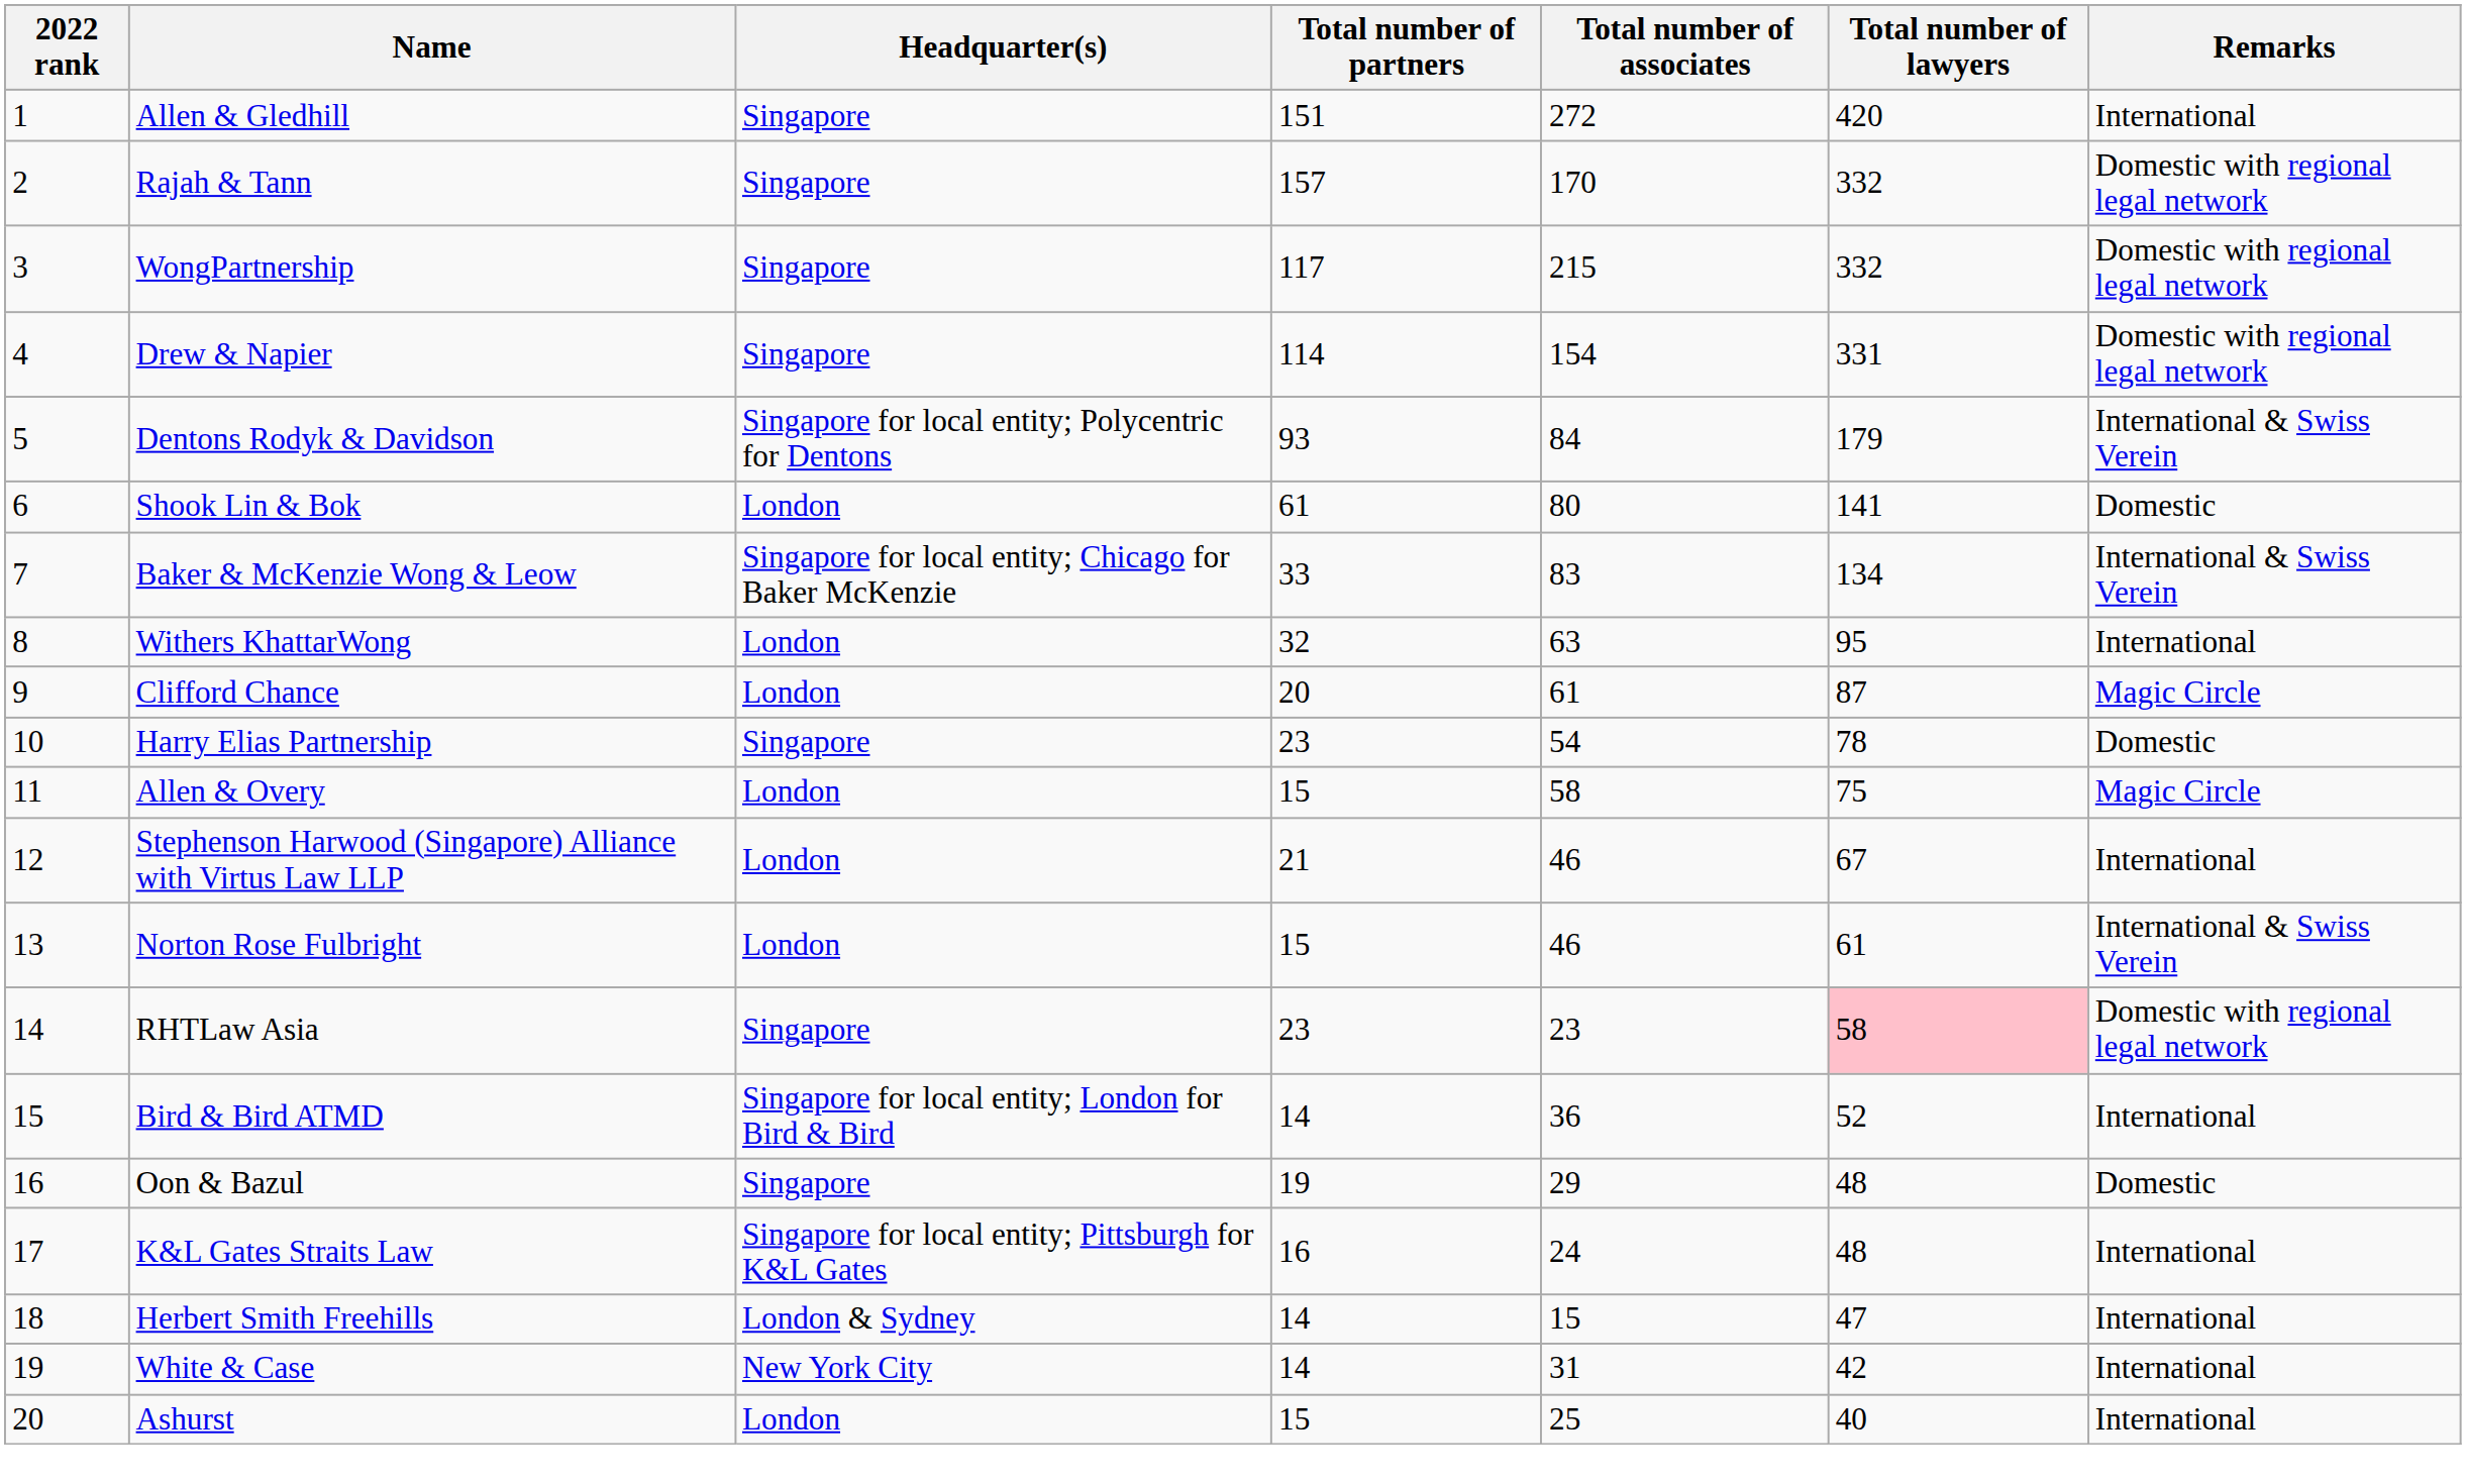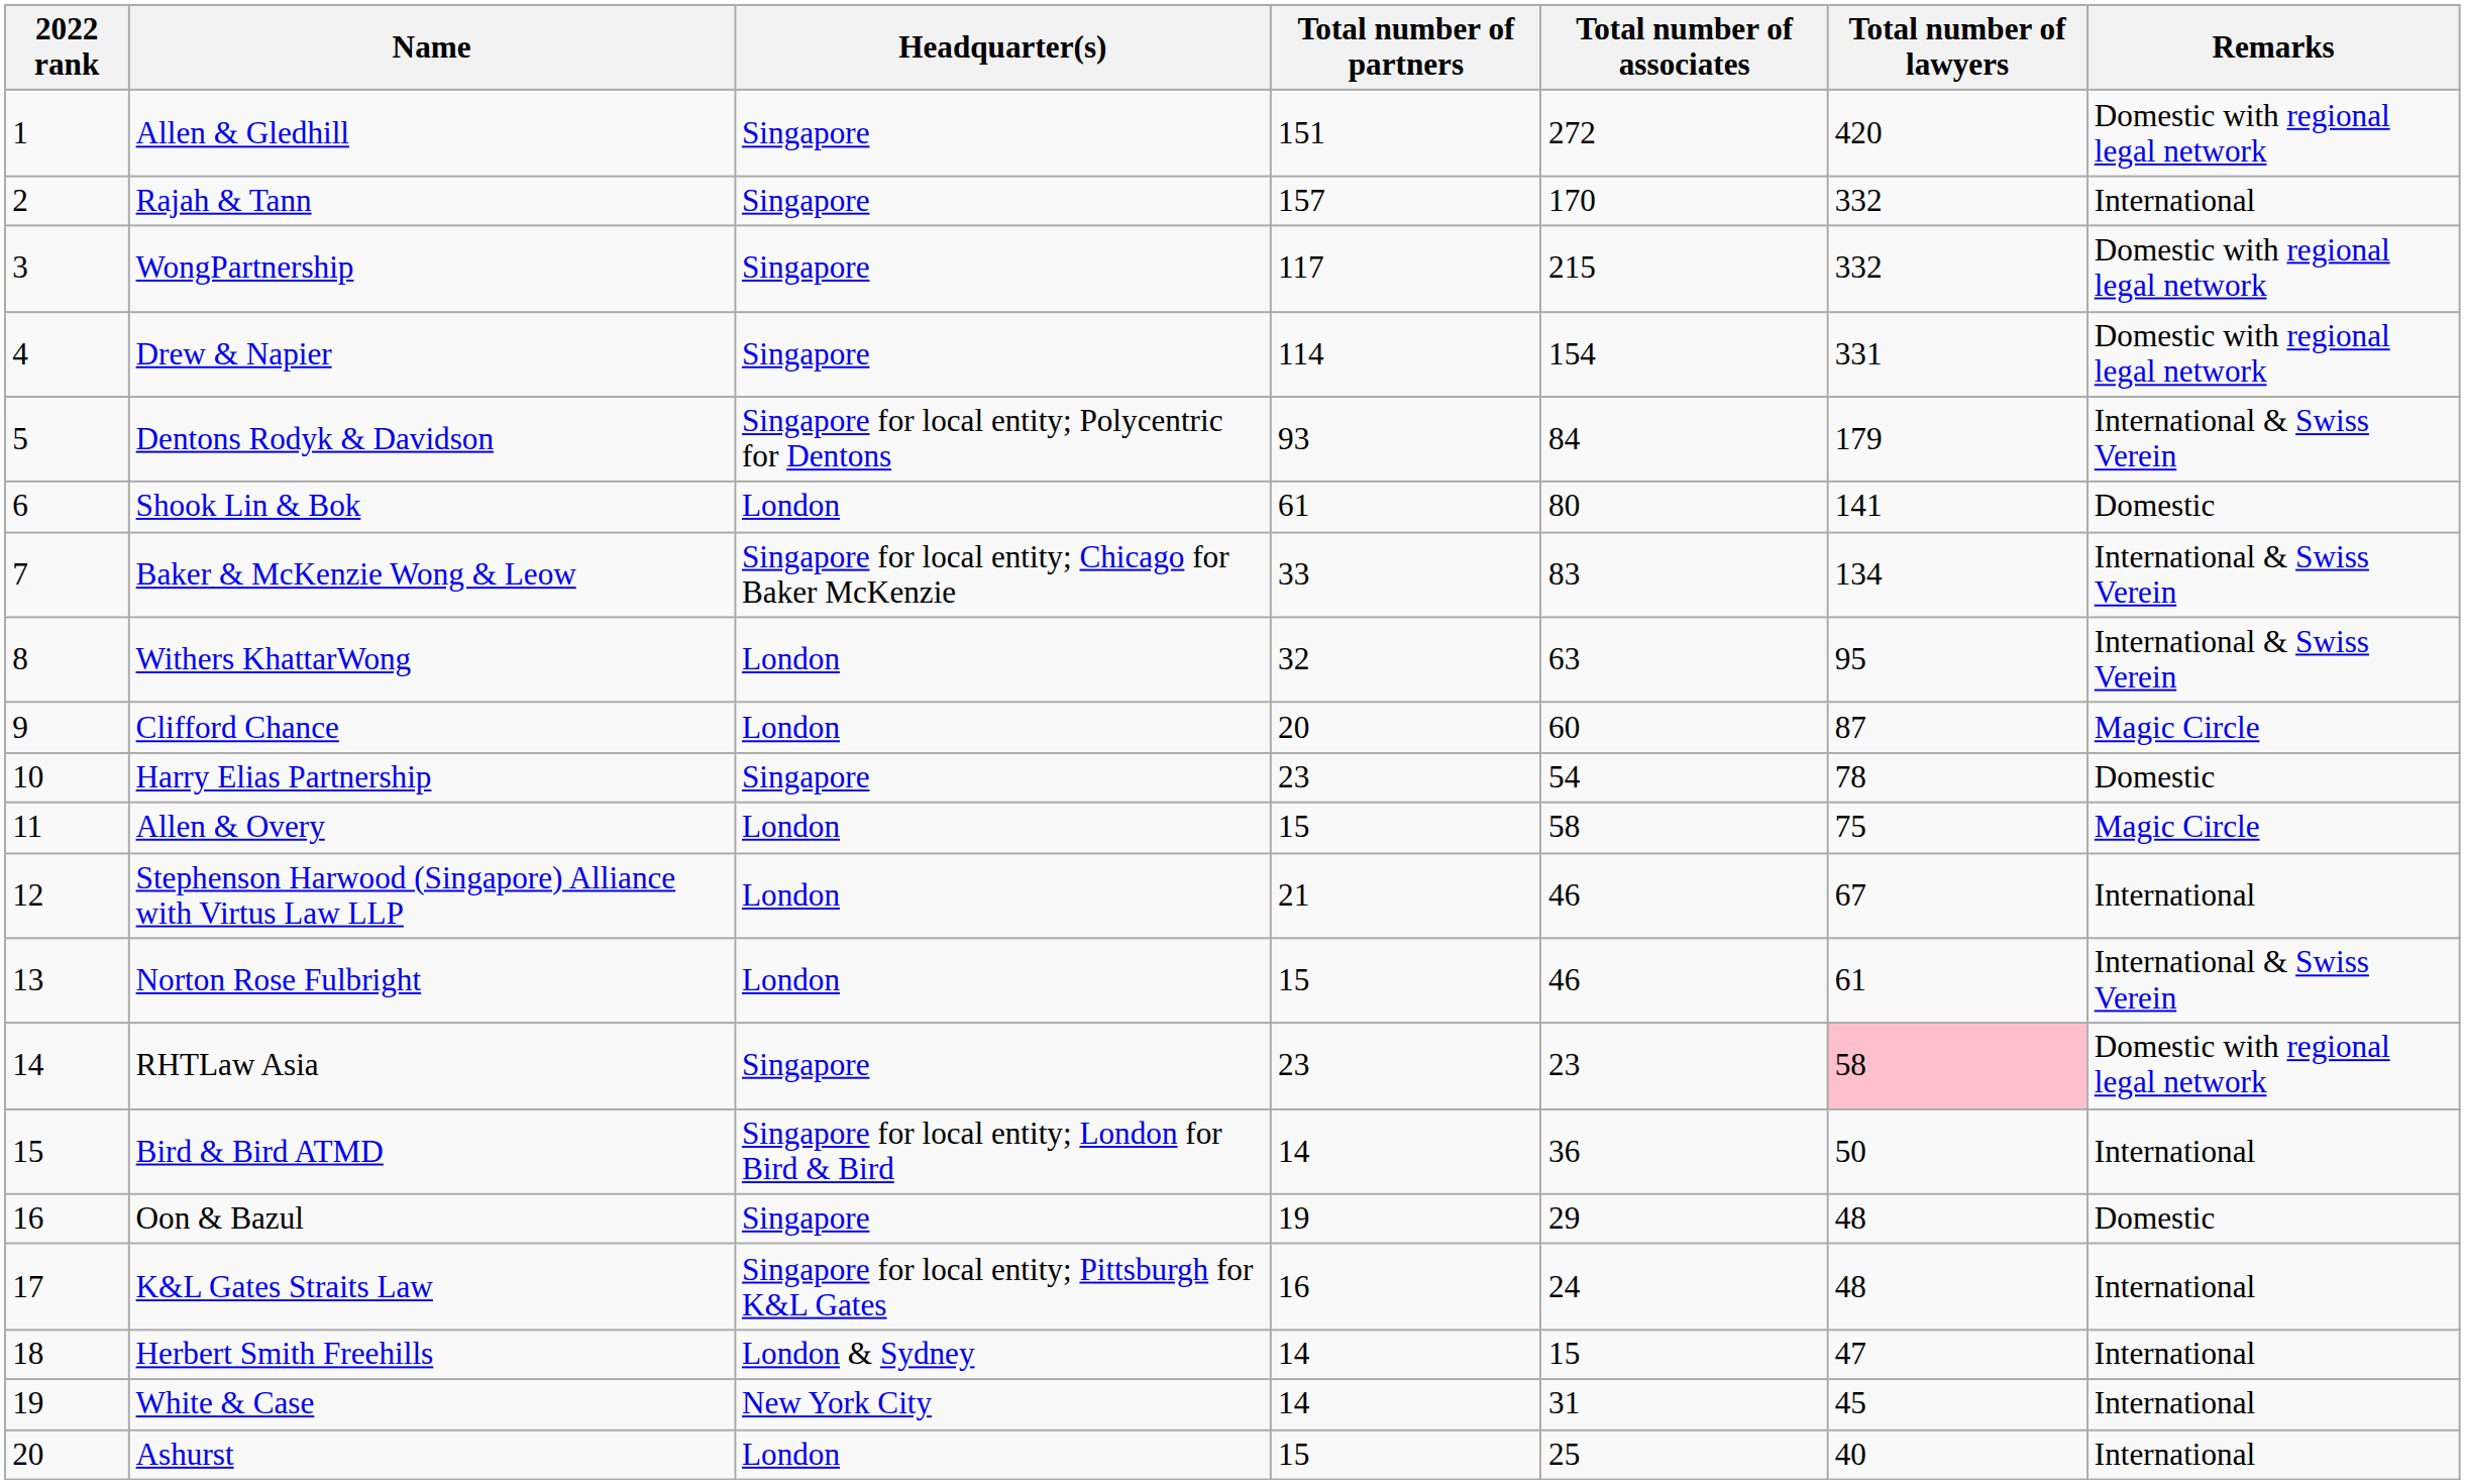 <table class="wikitable sortable">
 <tr>
 <th>2022 rank</th>
 <th>Name</th>
 <th>Headquarter(s)</th>
 <th>Total number of partners</th>
 <th>Total number of associates</th>
 <th>Total number of lawyers</th>
 <th><strong>Remarks</strong></th>
 </tr>
 <tr>
 <td>1</td>
 <td><a href='#'>Allen & Gledhill</a></td>
 <td><a href='#'>Singapore</a></td>
 <td>151</td>
 <td>272</td>
 <td>420</td>
-<td>International</td>
+<td>Domestic with <a href='#'>regional legal network</a></td>
 </tr>
 <tr>
 <td>2</td>
 <td><a href='#'>Rajah & Tann</a></td>
 <td><a href='#'>Singapore</a></td>
 <td>157</td>
 <td>170</td>
 <td>332</td>
-<td>Domestic with <a href='#'>regional legal network</a></td>
+<td>International</td>
 </tr>
 <tr>
 <td>3</td>
 <td><a href='#'>WongPartnership</a></td>
 <td><a href='#'>Singapore</a></td>
 <td>117</td>
 <td>215</td>
 <td>332</td>
 <td>Domestic with <a href='#'>regional legal network</a></td>
 </tr>
 <tr>
 <td>4</td>
 <td><a href='#'>Drew & Napier</a></td>
 <td><a href='#'>Singapore</a></td>
 <td>114</td>
 <td>154</td>
 <td>331</td>
 <td>Domestic with <a href='#'>regional legal network</a></td>
 </tr>
 <tr>
 <td>5</td>
 <td><a href='#'>Dentons Rodyk & Davidson</a></td>
 <td><a href='#'>Singapore</a> for local entity; Polycentric for <a href='#'>Dentons</a></td>
 <td>93</td>
 <td>84</td>
 <td>179</td>
 <td>International & <a href='#'>Swiss Verein</a></td>
 </tr>
 <tr>
 <td>6</td>
 <td><a href='#'>Shook Lin & Bok</a></td>
 <td><a href='#'>London</a></td>
 <td>61</td>
 <td>80</td>
 <td>141</td>
 <td>Domestic</td>
 </tr>
 <tr>
 <td>7</td>
 <td><a href='#'>Baker & McKenzie Wong & Leow</a></td>
 <td><a href='#'>Singapore</a> for local entity; <a href='#'>Chicago</a> for Baker McKenzie</td>
 <td>33</td>
 <td>83</td>
 <td>134</td>
 <td>International & <a href='#'>Swiss Verein</a></td>
 </tr>
 <tr>
 <td>8</td>
 <td><a href='#'>Withers KhattarWong</a></td>
 <td><a href='#'>London</a></td>
 <td>32</td>
 <td>63</td>
 <td>95</td>
-<td>International</td>
+<td>International & <a href='#'>Swiss Verein</a></td>
 </tr>
 <tr>
 <td>9</td>
 <td><a href='#'>Clifford Chance</a></td>
 <td><a href='#'>London</a></td>
 <td>20</td>
-<td>61</td>
+<td>60</td>
 <td>87</td>
 <td><a href='#'>Magic Circle</a></td>
 </tr>
 <tr>
 <td>10</td>
 <td><a href='#'>Harry Elias Partnership</a></td>
 <td><a href='#'>Singapore</a></td>
 <td>23</td>
 <td>54</td>
 <td>78</td>
 <td>Domestic</td>
 </tr>
 <tr>
 <td>11</td>
 <td><a href='#'>Allen & Overy</a></td>
 <td><a href='#'>London</a></td>
 <td>15</td>
 <td>58</td>
 <td>75</td>
 <td><a href='#'>Magic Circle</a></td>
 </tr>
 <tr>
 <td>12</td>
 <td><a href='#'>Stephenson Harwood (Singapore) Alliance with Virtus Law LLP</a></td>
 <td><a href='#'>London</a></td>
 <td>21</td>
 <td>46</td>
 <td>67</td>
 <td>International</td>
 </tr>
 <tr>
 <td>13</td>
 <td><a href='#'>Norton Rose Fulbright</a></td>
 <td><a href='#'>London</a></td>
 <td>15</td>
 <td>46</td>
 <td>61</td>
 <td>International & <a href='#'>Swiss Verein</a></td>
 </tr>
 <tr>
 <td>14</td>
 <td>RHTLaw Asia</td>
 <td><a href='#'>Singapore</a></td>
 <td>23</td>
 <td>23</td>
 <td style="background: pink;">58</td>
 <td>Domestic with <a href='#'>regional legal network</a></td>
 </tr>
 <tr>
 <td>15</td>
 <td><a href='#'>Bird & Bird ATMD</a></td>
 <td><a href='#'>Singapore</a> for local entity; <a href='#'>London</a> for <a href='#'>Bird & Bird</a></td>
 <td>14</td>
 <td>36</td>
-<td>52</td>
+<td>50</td>
 <td>International</td>
 </tr>
 <tr>
 <td>16</td>
 <td>Oon & Bazul</td>
 <td><a href='#'>Singapore</a></td>
 <td>19</td>
 <td>29</td>
 <td>48</td>
 <td>Domestic</td>
 </tr>
 <tr>
 <td>17</td>
 <td><a href='#'>K&L Gates Straits Law</a></td>
 <td><a href='#'>Singapore</a> for local entity; <a href='#'>Pittsburgh</a> for <a href='#'>K&L Gates</a></td>
 <td>16</td>
 <td>24</td>
 <td>48</td>
 <td>International</td>
 </tr>
 <tr>
 <td>18</td>
 <td><a href='#'>Herbert Smith Freehills</a></td>
 <td><a href='#'>London</a> & <a href='#'>Sydney</a></td>
 <td>14</td>
 <td>15</td>
 <td>47</td>
 <td>International</td>
 </tr>
 <tr>
 <td>19</td>
 <td><a href='#'>White & Case</a></td>
 <td><a href='#'>New York City</a></td>
 <td>14</td>
 <td>31</td>
-<td>42</td>
+<td>45</td>
 <td>International</td>
 </tr>
 <tr>
 <td>20</td>
 <td><a href='#'>Ashurst</a></td>
 <td><a href='#'>London</a></td>
 <td>15</td>
 <td>25</td>
 <td>40</td>
 <td>International</td>
 </tr>
 </table>
